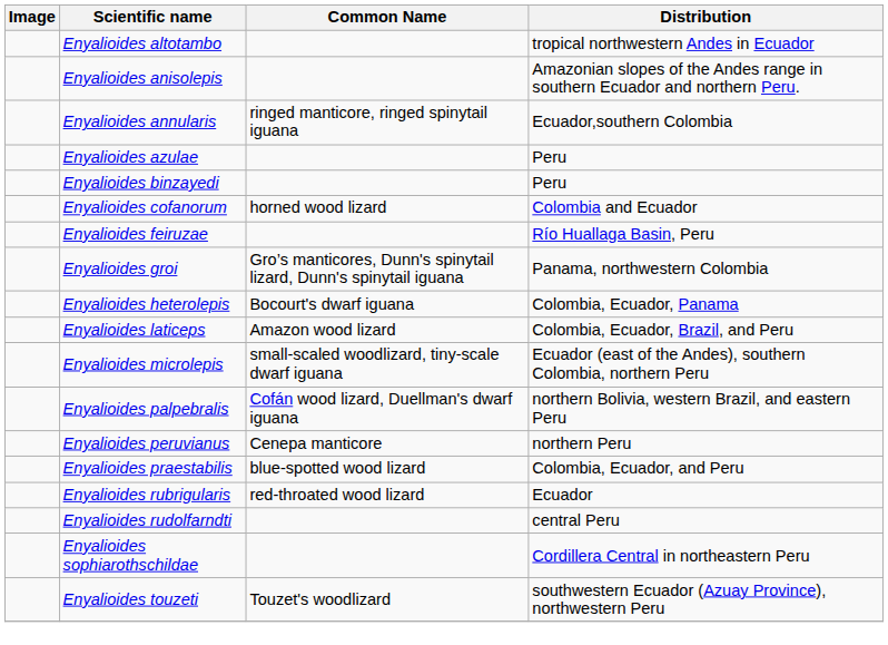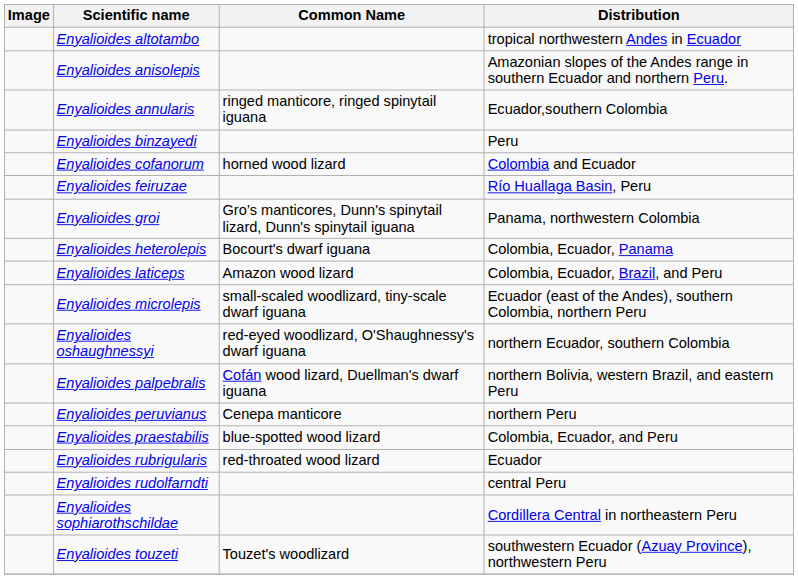 <table class="wikitable">
 <tr>
 <th>Image</th>
 <th>Scientific name</th>
 <th>Common Name</th>
 <th>Distribution</th>
 </tr>
 <tr>
 <td></td>
 <td><em><a href='#'>Enyalioides altotambo</a></em> </td>
 <td></td>
 <td>tropical northwestern <a href='#'>Andes</a> in <a href='#'>Ecuador</a></td>
 </tr>
 <tr>
 <td></td>
 <td><em><a href='#'>Enyalioides anisolepis</a></em> </td>
 <td></td>
 <td>Amazonian slopes of the Andes range in southern Ecuador and northern <a href='#'>Peru</a>.</td>
 </tr>
 <tr>
 <td></td>
 <td><em><a href='#'>Enyalioides annularis</a></em> </td>
 <td>ringed manticore, ringed spinytail iguana</td>
 <td>Ecuador,southern Colombia</td>
-</tr>
-<tr>
-<td></td>
-<td><em><a href='#'>Enyalioides azulae</a></em> </td>
-<td></td>
-<td>Peru</td>
 </tr>
 <tr>
 <td></td>
 <td><em><a href='#'>Enyalioides binzayedi</a></em> </td>
 <td></td>
 <td>Peru</td>
 </tr>
 <tr>
 <td></td>
 <td><em><a href='#'>Enyalioides cofanorum</a></em> </td>
 <td>horned wood lizard</td>
 <td><a href='#'>Colombia</a> and Ecuador</td>
 </tr>
 <tr>
 <td></td>
 <td><em><a href='#'>Enyalioides feiruzae</a></em> </td>
 <td></td>
 <td><a href='#'>Río Huallaga Basin</a>, Peru</td>
 </tr>
 <tr>
 <td></td>
 <td><em><a href='#'>Enyalioides groi</a></em> </td>
 <td>Gro’s manticores, Dunn's spinytail lizard, Dunn's spinytail iguana</td>
 <td>Panama, northwestern Colombia</td>
 </tr>
 <tr>
 <td></td>
 <td><em><a href='#'>Enyalioides heterolepis</a></em> </td>
 <td>Bocourt's dwarf iguana</td>
 <td>Colombia, Ecuador, <a href='#'>Panama</a></td>
 </tr>
 <tr>
 <td></td>
 <td><em><a href='#'>Enyalioides laticeps</a></em> </td>
 <td>Amazon wood lizard</td>
 <td>Colombia, Ecuador, <a href='#'>Brazil</a>, and Peru</td>
 </tr>
 <tr>
 <td></td>
 <td><em><a href='#'>Enyalioides microlepis</a></em> </td>
 <td>small-scaled woodlizard, tiny-scale dwarf iguana</td>
 <td>Ecuador (east of the Andes), southern Colombia, northern Peru</td>
+</tr>
+<tr>
+<td></td>
+<td><em><a href='#'>Enyalioides oshaughnessyi</a></em> </td>
+<td>red-eyed woodlizard, O'Shaughnessy's dwarf iguana</td>
+<td>northern Ecuador, southern Colombia</td>
 </tr>
 <tr>
 <td></td>
 <td><em><a href='#'>Enyalioides palpebralis</a></em> </td>
 <td><a href='#'>Cofán</a> wood lizard, Duellman's dwarf iguana</td>
 <td>northern Bolivia, western Brazil, and eastern Peru</td>
 </tr>
 <tr>
 <td></td>
 <td><em><a href='#'>Enyalioides peruvianus</a></em> </td>
 <td>Cenepa  manticore</td>
 <td>northern Peru</td>
 </tr>
 <tr>
 <td></td>
 <td><em><a href='#'>Enyalioides praestabilis</a></em> </td>
 <td>blue-spotted wood lizard</td>
 <td>Colombia, Ecuador, and Peru</td>
 </tr>
 <tr>
 <td></td>
 <td><em><a href='#'>Enyalioides rubrigularis</a></em> </td>
 <td>red-throated wood lizard</td>
 <td>Ecuador</td>
 </tr>
 <tr>
 <td></td>
 <td><em><a href='#'>Enyalioides rudolfarndti</a></em> </td>
 <td></td>
 <td>central Peru</td>
 </tr>
 <tr>
 <td></td>
 <td><em><a href='#'>Enyalioides sophiarothschildae</a></em> </td>
 <td></td>
 <td><a href='#'>Cordillera Central</a> in northeastern Peru</td>
 </tr>
 <tr>
 <td></td>
 <td><em><a href='#'>Enyalioides touzeti</a></em> </td>
 <td>Touzet's woodlizard</td>
 <td>southwestern Ecuador (<a href='#'>Azuay Province</a>), northwestern Peru</td>
 </tr>
 <tr>
 </tr>
 </table>
